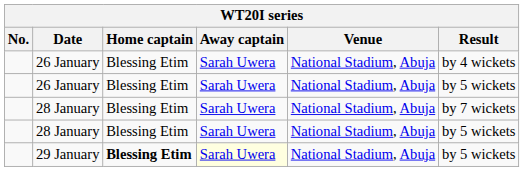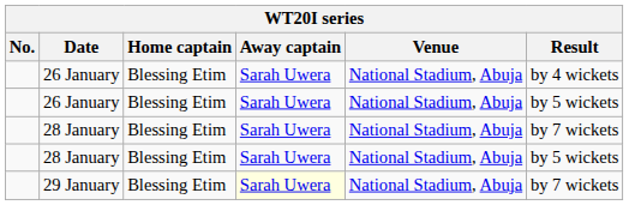 <table class="wikitable">
 <tr>
 <th colspan="8">WT20I series</th>
 </tr>
 <tr>
 <th>No.</th>
 <th>Date</th>
 <th>Home captain</th>
 <th>Away captain</th>
 <th>Venue</th>
 <th>Result</th>
 </tr>
 <tr>
 <td></td>
 <td>26 January</td>
 <td>Blessing Etim</td>
 <td><a href='#'>Sarah Uwera</a></td>
 <td><a href='#'>National Stadium</a>, <a href='#'>Abuja</a></td>
 <td> by 4 wickets</td>
 </tr>
 <tr>
 <td></td>
 <td>26 January</td>
 <td>Blessing Etim</td>
 <td><a href='#'>Sarah Uwera</a></td>
 <td><a href='#'>National Stadium</a>, <a href='#'>Abuja</a></td>
 <td> by 5 wickets</td>
 </tr>
 <tr>
 <td></td>
 <td>28 January</td>
 <td>Blessing Etim</td>
 <td><a href='#'>Sarah Uwera</a></td>
 <td><a href='#'>National Stadium</a>, <a href='#'>Abuja</a></td>
 <td> by 7 wickets</td>
 </tr>
 <tr>
 <td></td>
 <td>28 January</td>
 <td>Blessing Etim</td>
 <td><a href='#'>Sarah Uwera</a></td>
 <td><a href='#'>National Stadium</a>, <a href='#'>Abuja</a></td>
 <td> by 5 wickets</td>
 </tr>
 <tr>
 <td></td>
 <td>29 January</td>
-<td><strong>Blessing Etim</strong></td>
+<td>Blessing Etim</td>
 <td style="background: lightyellow;"><a href='#'>Sarah Uwera</a></td>
 <td><a href='#'>National Stadium</a>, <a href='#'>Abuja</a></td>
-<td> by 5 wickets</td>
+<td> by 7 wickets</td>
 </tr>
 </table>
